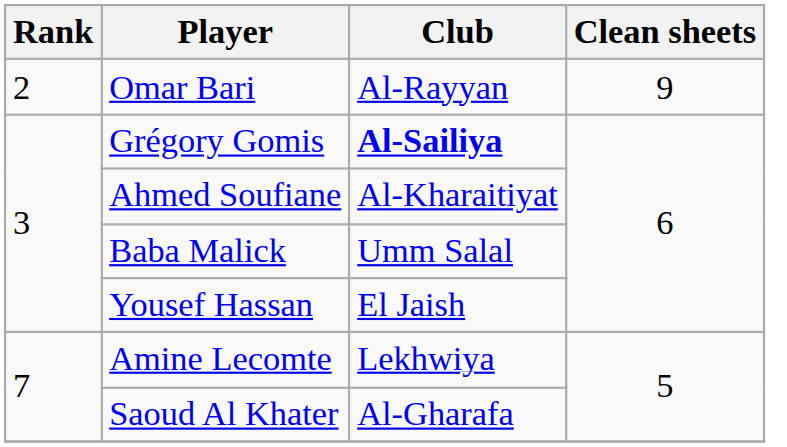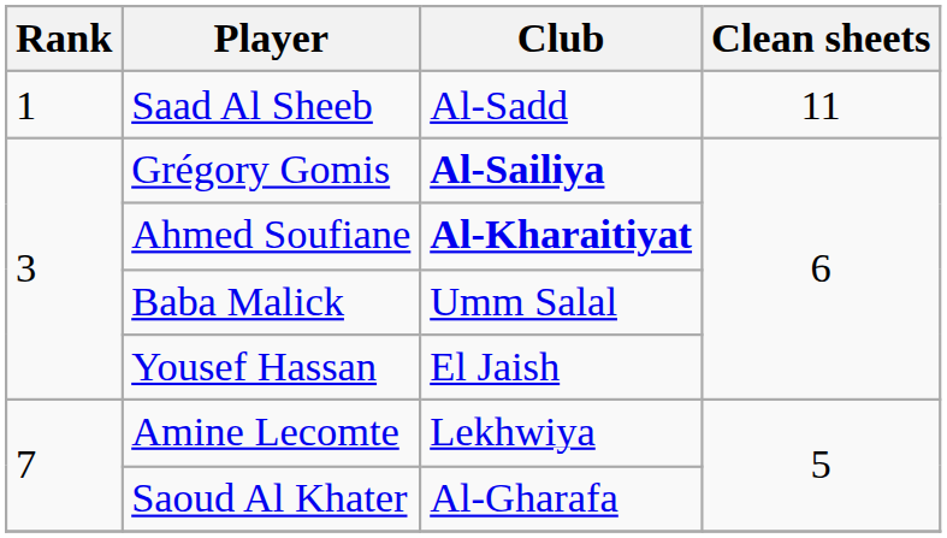 <table class=wikitable>
 <tr>
 <th>Rank</th>
 <th>Player</th>
 <th>Club</th>
 <th>Clean sheets</th>
 </tr>
 <tr>
-<td>2</td>
-<td> <a href='#'>Omar Bari</a></td>
-<td><a href='#'>Al-Rayyan</a></td>
-<td align=center>9</td>
+<td>1</td>
+<td> <a href='#'>Saad Al Sheeb</a></td>
+<td><a href='#'>Al-Sadd</a></td>
+<td align=center>11</td>
 </tr>
 <tr>
 <td rowspan=4>3</td>
 <td> <a href='#'>Grégory Gomis</a></td>
 <td><strong><a href='#'>Al-Sailiya</a></strong></td>
 <td align=center rowspan=4>6</td>
 </tr>
 <tr>
 <td> <a href='#'>Ahmed Soufiane</a></td>
-<td><a href='#'>Al-Kharaitiyat</a></td>
+<td><strong><a href='#'>Al-Kharaitiyat</a></strong></td>
 </tr>
 <tr>
 <td> <a href='#'>Baba Malick</a></td>
 <td><a href='#'>Umm Salal</a></td>
 </tr>
 <tr>
 <td> <a href='#'>Yousef Hassan</a></td>
 <td><a href='#'>El Jaish</a></td>
 </tr>
 <tr>
 <td rowspan=2>7</td>
 <td> <a href='#'>Amine Lecomte</a></td>
 <td><a href='#'>Lekhwiya</a></td>
 <td align=center rowspan=2>5</td>
 </tr>
 <tr>
 <td> <a href='#'>Saoud Al Khater</a></td>
 <td><a href='#'>Al-Gharafa</a></td>
 </tr>
 <tr>
 </tr>
 </table>
